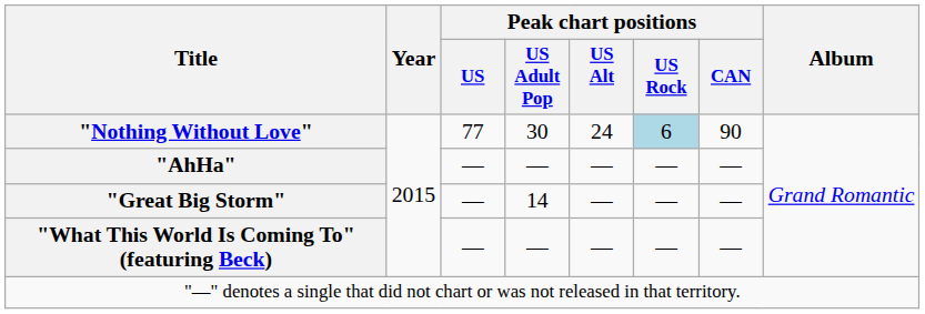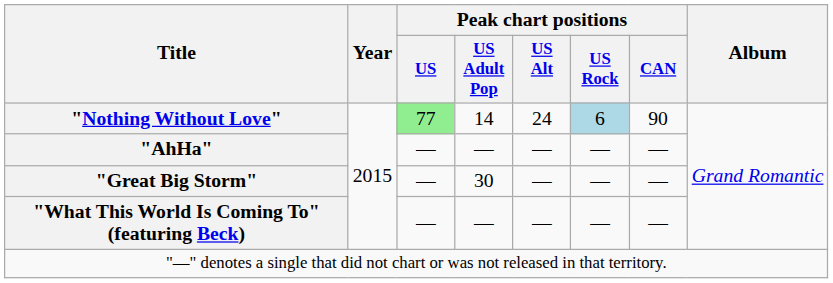 <table class="wikitable plainrowheaders" style="text-align:center;">
 <tr>
 <th scope="col" rowspan="2" style="width:17em;">Title</th>
 <th scope="col" rowspan="2">Year</th>
 <th scope="col" colspan="5">Peak chart positions</th>
 <th scope="col" rowspan="2">Album</th>
 </tr>
 <tr>
 <th scope="col" style="width:3em; font-size:85%;"><a href='#'>US</a><br></th>
 <th scope="col" style="width:3em; font-size:85%;"><a href='#'>US<br>Adult<br>Pop</a><br></th>
 <th scope="col" style="width:3em; font-size:85%;"><a href='#'>US<br>Alt<br></a><br></th>
 <th scope="col" style="width:3em; font-size:85%;"><a href='#'>US<br>Rock</a><br></th>
 <th scope="col" style="width:3em; font-size:85%;"><a href='#'>CAN</a><br></th>
 </tr>
 <tr>
 <th scope="row">"<a href='#'>Nothing Without Love</a>"</th>
 <td rowspan="4">2015</td>
-<td>77</td>
-<td>30</td>
+<td style="background: lightgreen;">77</td>
+<td>14</td>
 <td>24</td>
 <td style="background: lightblue;">6</td>
 <td>90</td>
 <td rowspan="4"><em><a href='#'>Grand Romantic</a></em></td>
 </tr>
 <tr>
 <th scope="row">"AhHa"</th>
 <td>—</td>
 <td>—</td>
 <td>—</td>
 <td>—</td>
 <td>—</td>
 </tr>
 <tr>
 <th scope="row">"Great Big Storm"</th>
 <td>—</td>
-<td>14</td>
+<td>30</td>
 <td>—</td>
 <td>—</td>
 <td>—</td>
 </tr>
 <tr>
 <th scope="row">"What This World Is Coming To"<br><span>(featuring <a href='#'>Beck</a>)</span></th>
 <td>—</td>
 <td>—</td>
 <td>—</td>
 <td>—</td>
 <td>—</td>
 </tr>
 <tr>
 <td colspan="18" style="font-size:85%">"—" denotes a single that did not chart or was not released in that territory.</td>
 </tr>
 </table>
